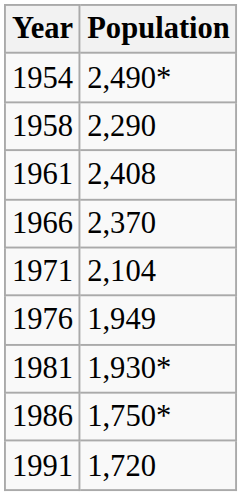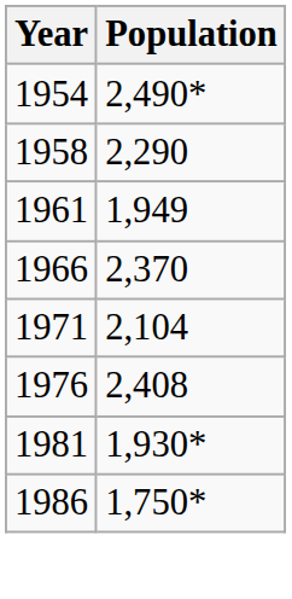 <table class="wikitable">
 <tr>
 <th>Year</th>
 <th>Population</th>
 </tr>
 <tr>
 <td>1954</td>
 <td>2,490*</td>
 </tr>
 <tr>
 <td>1958</td>
 <td>2,290</td>
 </tr>
 <tr>
 <td>1961</td>
-<td>2,408</td>
+<td>1,949</td>
 </tr>
 <tr>
 <td>1966</td>
 <td>2,370</td>
 </tr>
 <tr>
 <td>1971</td>
 <td>2,104</td>
 </tr>
 <tr>
 <td>1976</td>
-<td>1,949</td>
+<td>2,408</td>
 </tr>
 <tr>
 <td>1981</td>
 <td>1,930*</td>
 </tr>
 <tr>
 <td>1986</td>
 <td>1,750*</td>
 </tr>
-<tr>
-<td>1991</td>
-<td>1,720</td>
-</tr>
 </table>
